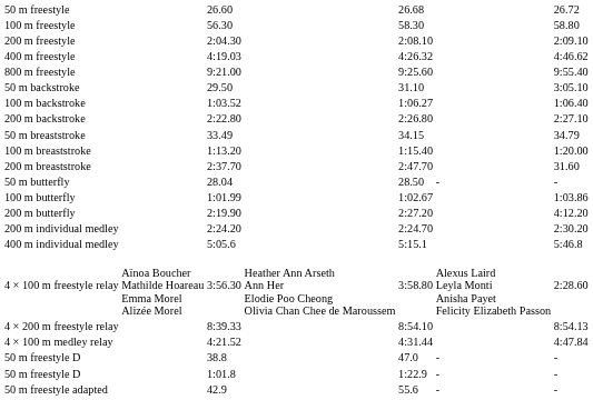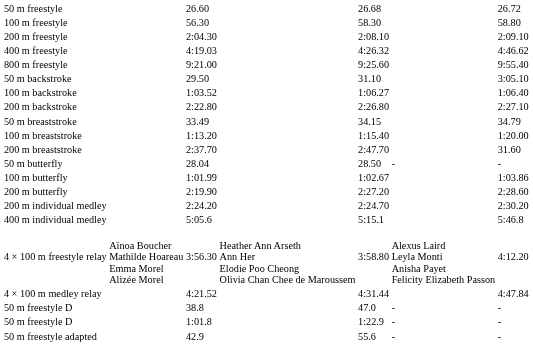 <table>
 <tr>
 <td>50 m freestyle</td>
 <td></td>
 <td>26.60</td>
 <td></td>
 <td>26.68</td>
 <td></td>
 <td>26.72</td>
 </tr>
 <tr>
 <td>100 m freestyle</td>
 <td></td>
 <td>56.30</td>
 <td></td>
 <td>58.30</td>
 <td></td>
 <td>58.80</td>
 </tr>
 <tr>
 <td>200 m freestyle</td>
 <td></td>
 <td>2:04.30</td>
 <td></td>
 <td>2:08.10</td>
 <td></td>
 <td>2:09.10</td>
 </tr>
 <tr>
 <td>400 m freestyle</td>
 <td></td>
 <td>4:19.03</td>
 <td></td>
 <td>4:26.32</td>
 <td></td>
 <td>4:46.62</td>
 </tr>
 <tr>
 <td>800 m freestyle</td>
 <td></td>
 <td>9:21.00</td>
 <td></td>
 <td>9:25.60</td>
 <td></td>
 <td>9:55.40</td>
 </tr>
 <tr>
 <td>50 m backstroke</td>
 <td></td>
 <td>29.50</td>
 <td></td>
 <td>31.10</td>
 <td></td>
 <td>3:05.10</td>
 </tr>
 <tr>
 <td>100 m backstroke</td>
 <td></td>
 <td>1:03.52</td>
 <td></td>
 <td>1:06.27</td>
 <td></td>
 <td>1:06.40</td>
 </tr>
 <tr>
 <td>200 m backstroke</td>
 <td></td>
 <td>2:22.80</td>
 <td></td>
 <td>2:26.80</td>
 <td></td>
 <td>2:27.10</td>
 </tr>
 <tr>
 <td>50 m breaststroke</td>
 <td></td>
 <td>33.49</td>
 <td></td>
 <td>34.15</td>
 <td></td>
 <td>34.79</td>
 </tr>
 <tr>
 <td>100 m breaststroke</td>
 <td></td>
 <td>1:13.20</td>
 <td></td>
 <td>1:15.40</td>
 <td></td>
 <td>1:20.00</td>
 </tr>
 <tr>
 <td>200 m breaststroke</td>
 <td></td>
 <td>2:37.70</td>
 <td></td>
 <td>2:47.70</td>
 <td></td>
 <td>31.60</td>
 </tr>
 <tr>
 <td rowspan=2>50 m butterfly</td>
 <td rowspan=2></td>
 <td rowspan=2>28.04</td>
 <td></td>
 <td rowspan=2>28.50</td>
 <td rowspan=2>-</td>
 <td rowspan=2>-</td>
 </tr>
 <tr>
 <td></td>
 </tr>
 <tr>
 <td>100 m butterfly</td>
 <td></td>
 <td>1:01.99</td>
 <td></td>
 <td>1:02.67</td>
 <td></td>
 <td>1:03.86</td>
 </tr>
 <tr>
 <td>200 m butterfly</td>
 <td></td>
 <td>2:19.90</td>
 <td></td>
 <td>2:27.20</td>
 <td></td>
-<td>4:12.20</td>
+<td>2:28.60</td>
 </tr>
 <tr>
 <td>200 m individual medley</td>
 <td></td>
 <td>2:24.20</td>
 <td></td>
 <td>2:24.70</td>
 <td></td>
 <td>2:30.20</td>
 </tr>
 <tr>
 <td>400 m individual medley</td>
 <td></td>
 <td>5:05.6</td>
 <td></td>
 <td>5:15.1</td>
 <td></td>
 <td>5:46.8</td>
 </tr>
 <tr>
 <td>4 × 100 m freestyle relay</td>
 <td><br>Aïnoa Boucher<br>Mathilde Hoareau<br>Emma Morel<br>Alizée Morel</td>
 <td>3:56.30</td>
 <td><br>Heather Ann Arseth<br>Ann Her<br>Elodie Poo Cheong<br>Olivia Chan Chee de Maroussem</td>
 <td>3:58.80</td>
 <td><br>Alexus Laird<br>Leyla Monti<br>Anisha Payet<br>Felicity Elizabeth Passon</td>
-<td>2:28.60</td>
-</tr>
-<tr>
-<td>4 × 200 m freestyle relay</td>
-<td></td>
-<td>8:39.33</td>
-<td></td>
-<td>8:54.10</td>
-<td></td>
-<td>8:54.13</td>
+<td>4:12.20</td>
 </tr>
 <tr>
 <td>4 × 100 m medley relay</td>
 <td></td>
 <td>4:21.52</td>
 <td></td>
 <td>4:31.44</td>
 <td></td>
 <td>4:47.84</td>
 </tr>
 <tr>
 <td>50 m freestyle D</td>
 <td></td>
 <td>38.8</td>
 <td></td>
 <td>47.0</td>
 <td>-</td>
 <td>-</td>
 </tr>
 <tr>
 <td>50 m freestyle D</td>
 <td></td>
 <td>1:01.8</td>
 <td></td>
 <td>1:22.9</td>
 <td>-</td>
 <td>-</td>
 </tr>
 <tr>
 <td>50 m freestyle adapted</td>
 <td></td>
 <td>42.9</td>
 <td></td>
 <td>55.6</td>
 <td>-</td>
 <td>-</td>
 </tr>
 </table>
